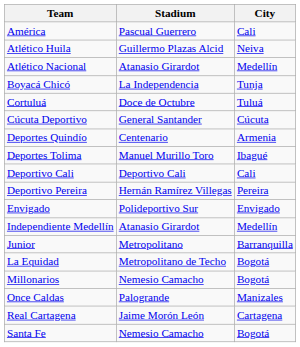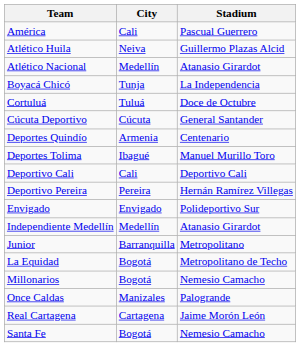 <table class="wikitable sortable">
 <tr>
 <th>Team</th>
+<th>City</th>
 <th>Stadium</th>
-<th>City</th>
 </tr>
 <tr>
 <td><a href='#'>América</a></td>
+<td><a href='#'>Cali</a></td>
 <td><a href='#'>Pascual Guerrero</a></td>
-<td><a href='#'>Cali</a></td>
 </tr>
 <tr>
 <td><a href='#'>Atlético Huila</a></td>
+<td><a href='#'>Neiva</a></td>
 <td><a href='#'>Guillermo Plazas Alcid</a></td>
-<td><a href='#'>Neiva</a></td>
 </tr>
 <tr>
 <td><a href='#'>Atlético Nacional</a></td>
+<td><a href='#'>Medellín</a></td>
 <td><a href='#'>Atanasio Girardot</a></td>
-<td><a href='#'>Medellín</a></td>
 </tr>
 <tr>
 <td><a href='#'>Boyacá Chicó</a></td>
+<td><a href='#'>Tunja</a></td>
 <td><a href='#'>La Independencia</a></td>
-<td><a href='#'>Tunja</a></td>
 </tr>
 <tr>
 <td><a href='#'>Cortuluá</a></td>
+<td><a href='#'>Tuluá</a></td>
 <td><a href='#'>Doce de Octubre</a></td>
-<td><a href='#'>Tuluá</a></td>
 </tr>
 <tr>
 <td><a href='#'>Cúcuta Deportivo</a></td>
+<td><a href='#'>Cúcuta</a></td>
 <td><a href='#'>General Santander</a></td>
-<td><a href='#'>Cúcuta</a></td>
 </tr>
 <tr>
 <td><a href='#'>Deportes Quindío</a></td>
+<td><a href='#'>Armenia</a></td>
 <td><a href='#'>Centenario</a></td>
-<td><a href='#'>Armenia</a></td>
 </tr>
 <tr>
 <td><a href='#'>Deportes Tolima</a></td>
+<td><a href='#'>Ibagué</a></td>
 <td><a href='#'>Manuel Murillo Toro</a></td>
-<td><a href='#'>Ibagué</a></td>
 </tr>
 <tr>
 <td><a href='#'>Deportivo Cali</a></td>
+<td><a href='#'>Cali</a></td>
 <td><a href='#'>Deportivo Cali</a></td>
-<td><a href='#'>Cali</a></td>
 </tr>
 <tr>
 <td><a href='#'>Deportivo Pereira</a></td>
+<td><a href='#'>Pereira</a></td>
 <td><a href='#'>Hernán Ramírez Villegas</a></td>
-<td><a href='#'>Pereira</a></td>
 </tr>
 <tr>
 <td><a href='#'>Envigado</a></td>
+<td><a href='#'>Envigado</a></td>
 <td><a href='#'>Polideportivo Sur</a></td>
-<td><a href='#'>Envigado</a></td>
 </tr>
 <tr>
 <td><a href='#'>Independiente Medellín</a></td>
+<td><a href='#'>Medellín</a></td>
 <td><a href='#'>Atanasio Girardot</a></td>
-<td><a href='#'>Medellín</a></td>
 </tr>
 <tr>
 <td><a href='#'>Junior</a></td>
+<td><a href='#'>Barranquilla</a></td>
 <td><a href='#'>Metropolitano</a></td>
-<td><a href='#'>Barranquilla</a></td>
 </tr>
 <tr>
 <td><a href='#'>La Equidad</a></td>
+<td><a href='#'>Bogotá</a></td>
 <td><a href='#'>Metropolitano de Techo</a></td>
-<td><a href='#'>Bogotá</a></td>
 </tr>
 <tr>
 <td><a href='#'>Millonarios</a></td>
+<td><a href='#'>Bogotá</a></td>
 <td><a href='#'>Nemesio Camacho</a></td>
-<td><a href='#'>Bogotá</a></td>
 </tr>
 <tr>
 <td><a href='#'>Once Caldas</a></td>
+<td><a href='#'>Manizales</a></td>
 <td><a href='#'>Palogrande</a></td>
-<td><a href='#'>Manizales</a></td>
 </tr>
 <tr>
 <td><a href='#'>Real Cartagena</a></td>
+<td><a href='#'>Cartagena</a></td>
 <td><a href='#'>Jaime Morón León</a></td>
-<td><a href='#'>Cartagena</a></td>
 </tr>
 <tr>
 <td><a href='#'>Santa Fe</a></td>
+<td><a href='#'>Bogotá</a></td>
 <td><a href='#'>Nemesio Camacho</a></td>
-<td><a href='#'>Bogotá</a></td>
 </tr>
 </table>
